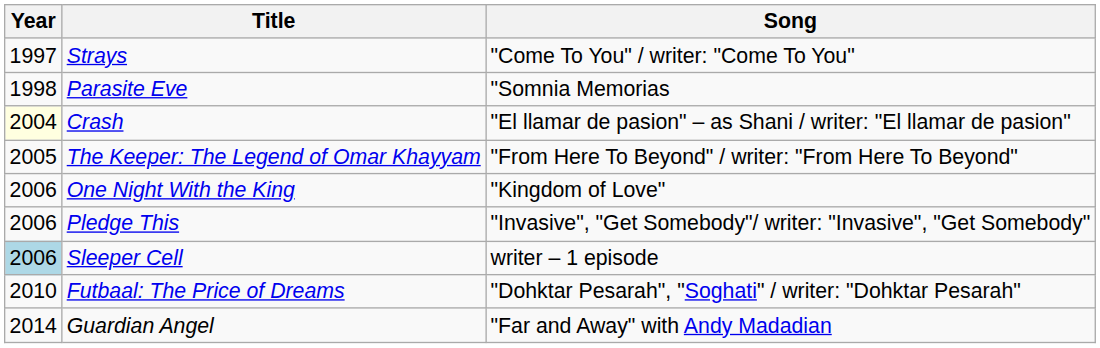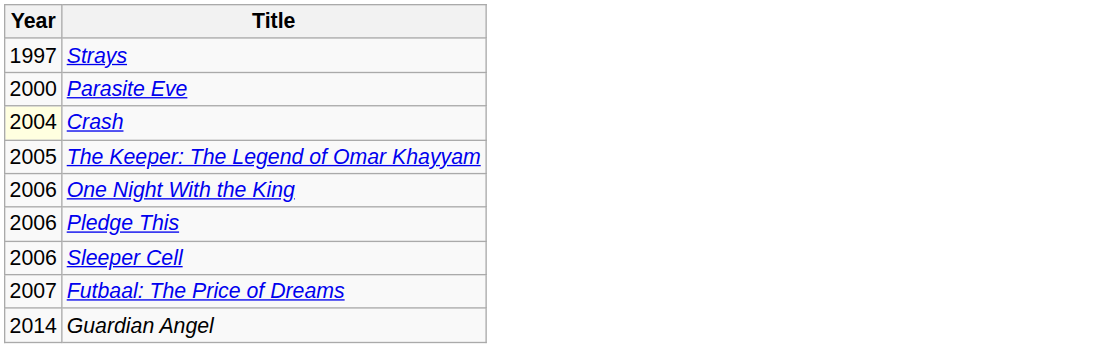 <table class="wikitable">
 <tr>
 <th>Year</th>
 <th>Title</th>
-<th>Song</th>
 </tr>
 <tr>
 <td>1997</td>
 <td><em><a href='#'>Strays</a></em></td>
-<td>"Come To You" / writer: "Come To You"</td>
 </tr>
 <tr>
-<td>1998</td>
+<td>2000</td>
 <td><em><a href='#'>Parasite Eve</a></em></td>
-<td>"Somnia Memorias</td>
 </tr>
 <tr>
 <td style="background: lightyellow;">2004</td>
 <td><em><a href='#'>Crash</a></em></td>
-<td>"El llamar de pasion" – as Shani / writer: "El llamar de pasion"</td>
 </tr>
 <tr>
 <td>2005</td>
 <td><em><a href='#'>The Keeper: The Legend of Omar Khayyam</a></em></td>
-<td>"From Here To Beyond" / writer: "From Here To Beyond"</td>
 </tr>
 <tr>
 <td>2006</td>
 <td><em><a href='#'>One Night With the King</a></em></td>
-<td>"Kingdom of Love"</td>
 </tr>
 <tr>
 <td>2006</td>
 <td><em><a href='#'>Pledge This</a></em></td>
-<td>"Invasive", "Get Somebody"/ writer: "Invasive", "Get Somebody"</td>
 </tr>
 <tr>
-<td style="background: lightblue;">2006</td>
+<td>2006</td>
 <td><em><a href='#'>Sleeper Cell</a></em></td>
-<td>writer – 1 episode</td>
 </tr>
 <tr>
-<td>2010</td>
+<td>2007</td>
 <td><em><a href='#'>Futbaal: The Price of Dreams</a></em></td>
-<td>"Dohktar Pesarah", "<a href='#'>Soghati</a>" / writer: "Dohktar Pesarah"</td>
 </tr>
 <tr>
 <td>2014</td>
 <td><em>Guardian Angel</em></td>
-<td>"Far and Away" with <a href='#'>Andy Madadian</a></td>
 </tr>
 </table>
